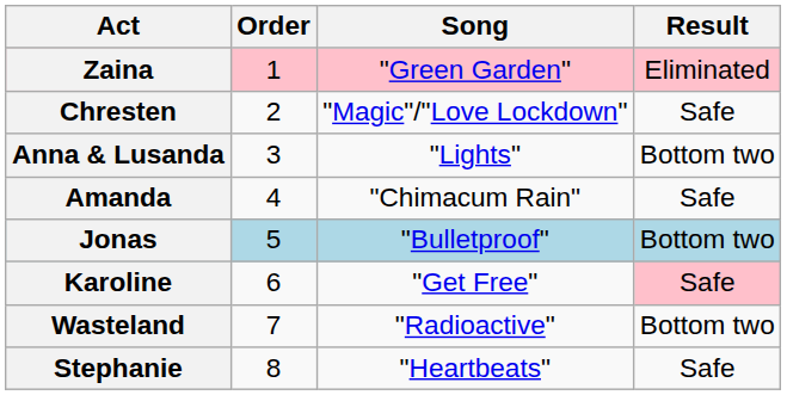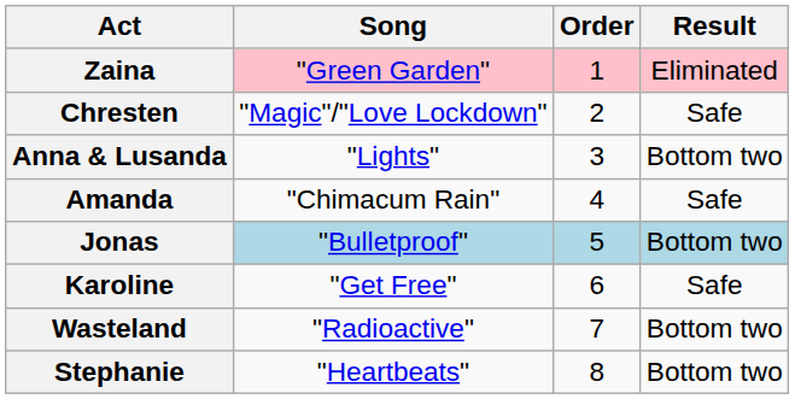 <table class="wikitable plainrowheaders" style="text-align:center;">
 <tr>
 <th scope="col">Act</th>
+<th scope="col">Song</th>
 <th scope="col">Order</th>
-<th scope="col">Song</th>
 <th scope="col">Result</th>
 </tr>
 <tr style="background:pink;">
 <th scope=row>Zaina</th>
+<td>"<a href='#'>Green Garden</a>"</td>
 <td>1</td>
-<td>"<a href='#'>Green Garden</a>"</td>
 <td>Eliminated</td>
 </tr>
 <tr>
 <th scope=row>Chresten</th>
+<td>"<a href='#'>Magic</a>"/"<a href='#'>Love Lockdown</a>"</td>
 <td>2</td>
-<td>"<a href='#'>Magic</a>"/"<a href='#'>Love Lockdown</a>"</td>
 <td>Safe</td>
 </tr>
 <tr>
 <th scope=row>Anna & Lusanda</th>
+<td>"<a href='#'>Lights</a>"</td>
 <td>3</td>
-<td>"<a href='#'>Lights</a>"</td>
 <td>Bottom two</td>
 </tr>
 <tr>
 <th scope=row>Amanda</th>
+<td>"Chimacum Rain"</td>
 <td>4</td>
-<td>"Chimacum Rain"</td>
 <td>Safe</td>
 </tr>
 <tr style="background:lightblue;">
 <th scope=row>Jonas</th>
+<td>"<a href='#'>Bulletproof</a>"</td>
 <td>5</td>
-<td>"<a href='#'>Bulletproof</a>"</td>
 <td>Bottom two</td>
 </tr>
 <tr>
 <th scope=row>Karoline</th>
+<td>"<a href='#'>Get Free</a>"</td>
 <td>6</td>
-<td>"<a href='#'>Get Free</a>"</td>
-<td style="background: pink;">Safe</td>
+<td>Safe</td>
 </tr>
 <tr>
 <th scope=row>Wasteland</th>
+<td>"<a href='#'>Radioactive</a>"</td>
 <td>7</td>
-<td>"<a href='#'>Radioactive</a>"</td>
 <td>Bottom two</td>
 </tr>
 <tr>
 <th scope=row>Stephanie</th>
+<td>"<a href='#'>Heartbeats</a>"</td>
 <td>8</td>
-<td>"<a href='#'>Heartbeats</a>"</td>
-<td>Safe</td>
+<td>Bottom two</td>
 </tr>
 </table>
